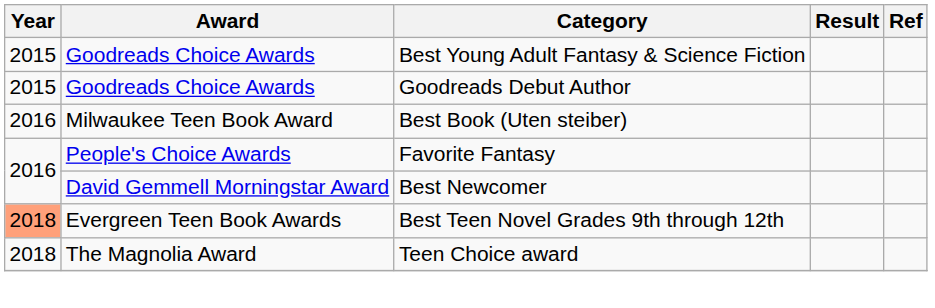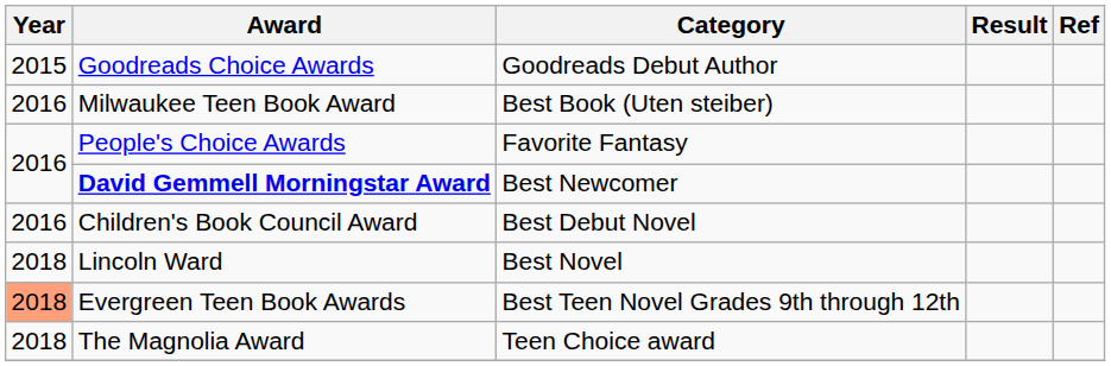 <table class="wikitable sortable">
 <tr>
 <th>Year</th>
 <th>Award</th>
 <th>Category</th>
 <th>Result</th>
 <th>Ref</th>
-</tr>
-<tr>
-<td>2015</td>
-<td><a href='#'>Goodreads Choice Awards</a></td>
-<td>Best Young Adult Fantasy & Science Fiction</td>
-<td></td>
-<td></td>
 </tr>
 <tr>
 <td>2015</td>
 <td><a href='#'>Goodreads Choice Awards</a></td>
 <td Best Debut Goodreads Author>Goodreads Debut Author</td>
 <td></td>
 <td></td>
 </tr>
 <tr>
 <td>2016</td>
 <td>Milwaukee Teen Book Award</td>
 <td Best Book>Best Book (Uten steiber)</td>
 <td></td>
 <td></td>
 </tr>
 <tr>
 <td rowspan="2">2016</td>
 <td><a href='#'>People's Choice Awards</a></td>
 <td>Favorite Fantasy</td>
 <td></td>
 <td></td>
 </tr>
 <tr>
-<td><a href='#'>David Gemmell Morningstar Award</a></td>
+<td><strong><a href='#'>David Gemmell Morningstar Award</a></strong></td>
 <td>Best Newcomer</td>
+<td></td>
+<td></td>
+</tr>
+<tr>
+<td>2016</td>
+<td>Children's Book Council Award</td>
+<td Teen Choice Debut Author>Best Debut Novel</td>
+<td></td>
+<td></td>
+</tr>
+<tr>
+<td>2018</td>
+<td>Lincoln Ward</td>
+<td Teen Reader's Choice>Best Novel</td>
 <td></td>
 <td></td>
 </tr>
 <tr>
 <td style="background: lightsalmon;">2018</td>
 <td>Evergreen Teen Book Awards</td>
 <td Best Teen Book>Best Teen Novel Grades 9th through 12th</td>
 <td></td>
 <td></td>
 </tr>
 <tr>
 <td>2018</td>
 <td>The Magnolia Award</td>
 <td Best Book Grades 9-12>Teen Choice award</td>
 <td></td>
 <td></td>
 </tr>
 <tr>
 </tr>
 </table>
